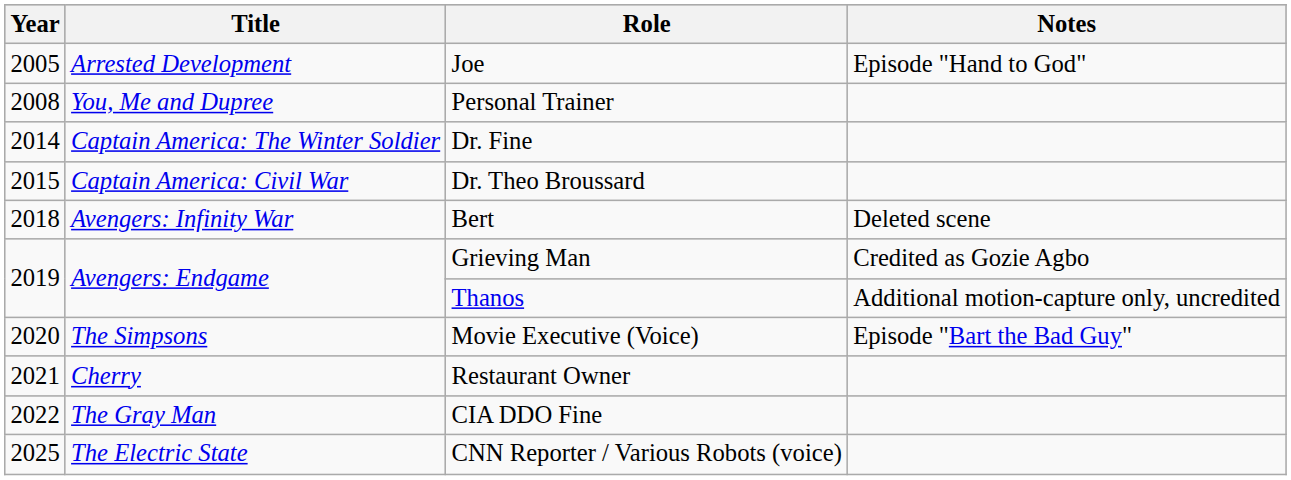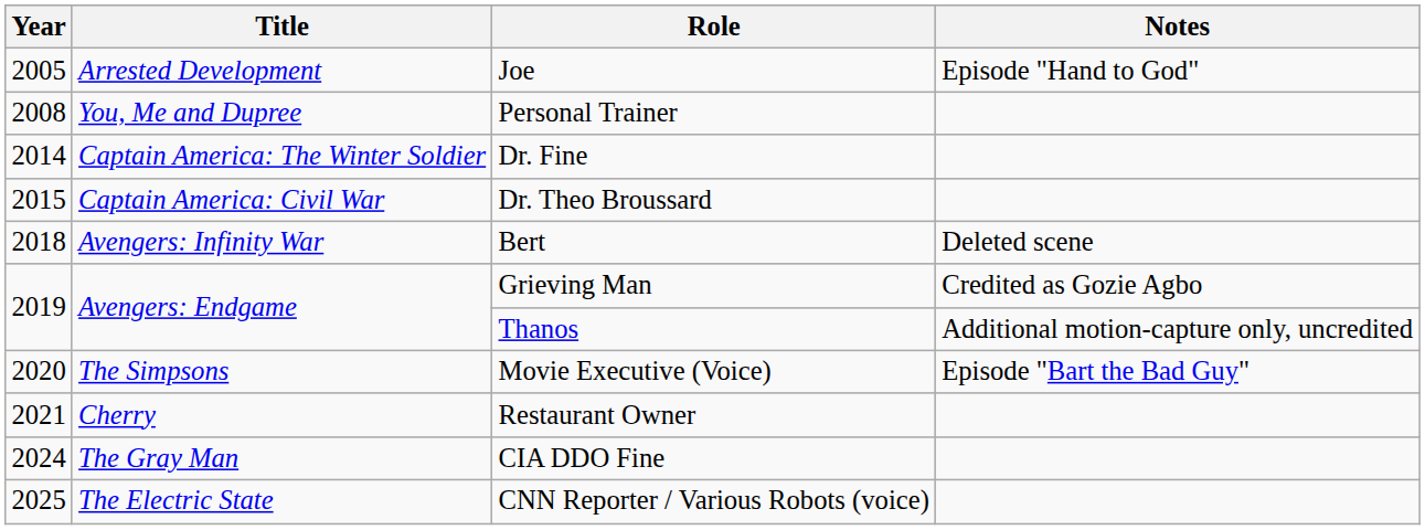 <table class="wikitable">
 <tr style="background:#ccc; text-align:center;">
 <th>Year</th>
 <th>Title</th>
 <th>Role</th>
 <th>Notes</th>
 </tr>
 <tr>
 <td>2005</td>
 <td><em><a href='#'>Arrested Development</a></em></td>
 <td>Joe</td>
 <td>Episode "Hand to God"</td>
 </tr>
 <tr>
 <td>2008</td>
 <td><em><a href='#'>You, Me and Dupree</a></em></td>
 <td>Personal Trainer</td>
 <td></td>
 </tr>
 <tr>
 <td>2014</td>
 <td><em><a href='#'>Captain America: The Winter Soldier</a></em></td>
 <td>Dr. Fine</td>
 <td></td>
 </tr>
 <tr>
 <td>2015</td>
 <td><em><a href='#'>Captain America: Civil War</a></em></td>
 <td>Dr. Theo Broussard</td>
 <td></td>
 </tr>
 <tr>
 <td>2018</td>
 <td><em><a href='#'>Avengers: Infinity War</a></em></td>
 <td>Bert</td>
 <td>Deleted scene</td>
 </tr>
 <tr>
 <td rowspan=2>2019</td>
 <td rowspan=2><em><a href='#'>Avengers: Endgame</a></em></td>
 <td>Grieving Man</td>
 <td>Credited as Gozie Agbo</td>
 </tr>
 <tr>
 <td><a href='#'>Thanos</a></td>
 <td>Additional motion-capture only, uncredited</td>
 </tr>
 <tr>
 <td>2020</td>
 <td><em><a href='#'>The Simpsons</a></em></td>
 <td>Movie Executive (Voice)</td>
 <td>Episode "<a href='#'>Bart the Bad Guy</a>"</td>
 </tr>
 <tr>
 <td>2021</td>
 <td><em><a href='#'>Cherry</a></em></td>
 <td>Restaurant Owner</td>
 <td></td>
 </tr>
 <tr>
-<td>2022</td>
+<td>2024</td>
 <td><em><a href='#'>The Gray Man</a></em></td>
 <td>CIA DDO Fine</td>
 <td></td>
 </tr>
 <tr>
 <td>2025</td>
 <td><em><a href='#'>The Electric State</a></em></td>
 <td>CNN Reporter / Various Robots (voice)</td>
 <td></td>
 </tr>
 </table>
